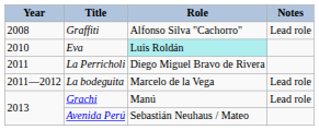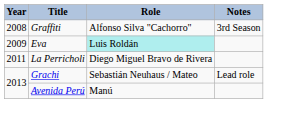 <table class="wikitable">
 <tr>
 <th style="background:#B0C4DE;">Year</th>
 <th style="background:#B0C4DE;">Title</th>
 <th style="background:#B0C4DE;">Role</th>
 <th style="background:#B0C4DE;">Notes</th>
 </tr>
 <tr>
 <td>2008</td>
 <td><em>Graffiti</em></td>
 <td>Alfonso Silva "Cachorro"</td>
-<td>Lead role</td>
+<td>3rd Season</td>
 </tr>
 <tr>
-<td>2010</td>
+<td>2009</td>
 <td><em>Eva</em></td>
 <td style="background: paleturquoise;">Luis Roldán</td>
 <td></td>
 </tr>
 <tr>
 <td>2011</td>
 <td><em>La Perricholi</em></td>
 <td>Diego Miguel Bravo de Rivera</td>
 <td></td>
 </tr>
 <tr>
-<td>2011—2012</td>
-<td><em>La bodeguita</em></td>
-<td>Marcelo de la Vega</td>
-<td>Lead role</td>
-</tr>
-<tr>
 <td rowspan="2">2013</td>
 <td><em><a href='#'>Grachi</a></em></td>
-<td>Manú</td>
+<td>Sebastián Neuhaus / Mateo</td>
 <td>Lead role</td>
 </tr>
 <tr>
 <td><em><a href='#'>Avenida Perú</a></em></td>
-<td>Sebastián Neuhaus / Mateo</td>
+<td>Manú</td>
 <td></td>
 </tr>
 </table>
